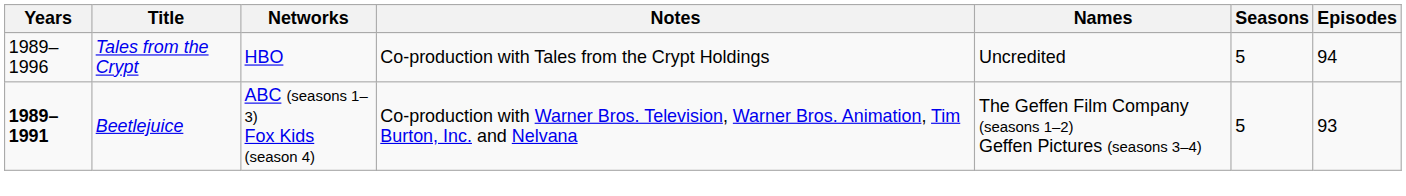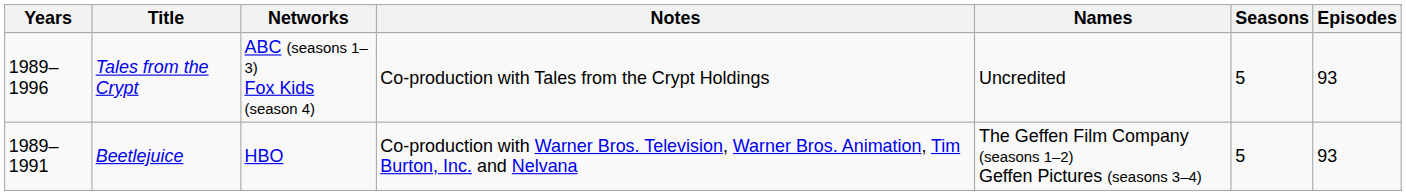 <table class="wikitable sortable">
 <tr>
 <th>Years</th>
 <th>Title</th>
 <th>Networks</th>
 <th>Notes</th>
 <th>Names</th>
 <th>Seasons</th>
 <th>Episodes</th>
 </tr>
 <tr>
 <td>1989–1996</td>
 <td><em><a href='#'>Tales from the Crypt</a></em></td>
-<td><a href='#'>HBO</a></td>
+<td><a href='#'>ABC</a> <small>(seasons 1–3)</small><br><a href='#'>Fox Kids</a> <small>(season 4)</small></td>
 <td>Co-production with Tales from the Crypt Holdings</td>
 <td>Uncredited</td>
 <td>5</td>
-<td>94</td>
+<td>93</td>
 </tr>
 <tr>
-<td><strong>1989–1991</strong></td>
+<td>1989–1991</td>
 <td><em><a href='#'>Beetlejuice</a></em></td>
-<td><a href='#'>ABC</a> <small>(seasons 1–3)</small><br><a href='#'>Fox Kids</a> <small>(season 4)</small></td>
+<td><a href='#'>HBO</a></td>
 <td>Co-production with <a href='#'>Warner Bros. Television</a>, <a href='#'>Warner Bros. Animation</a>, <a href='#'>Tim Burton, Inc.</a> and <a href='#'>Nelvana</a></td>
 <td>The Geffen Film Company <small>(seasons 1–2)</small><br>Geffen Pictures <small>(seasons 3–4)</small></td>
 <td>5</td>
 <td>93</td>
 </tr>
 </table>
